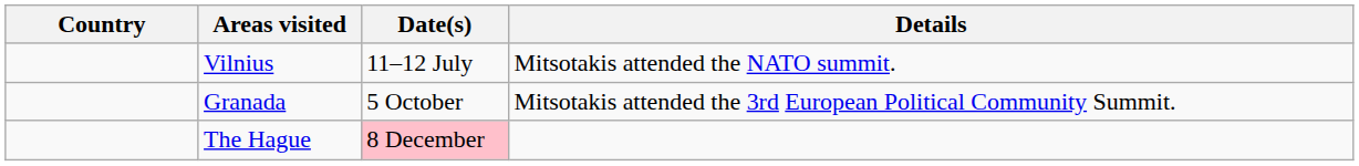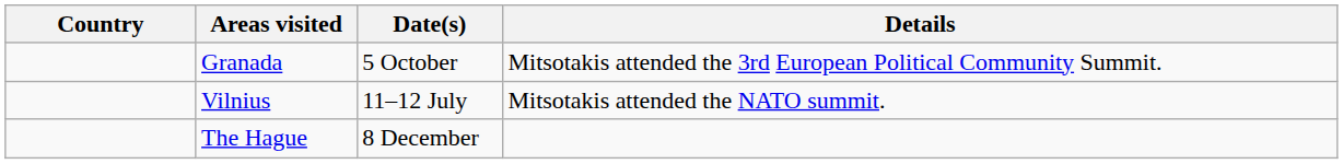 <table class="wikitable sortable outercollapse" style="margin: 1em auto 1em auto">
 <tr>
 <th width="120">Country</th>
 <th width="100">Areas visited</th>
 <th width="90">Date(s)</th>
 <th style="width:550px;" class="unsortable">Details</th>
 </tr>
 <tr>
 <td></td>
+<td><a href='#'>Granada</a></td>
+<td>5 October</td>
+<td>Mitsotakis attended the <a href='#'>3rd</a> <a href='#'>European Political Community</a> Summit.</td>
+</tr>
+<tr>
+<td></td>
 <td><a href='#'>Vilnius</a></td>
 <td>11–12 July</td>
 <td>Mitsotakis attended the <a href='#'>NATO summit</a>.</td>
 </tr>
 <tr>
 <td></td>
-<td><a href='#'>Granada</a></td>
-<td>5 October</td>
-<td>Mitsotakis attended the <a href='#'>3rd</a> <a href='#'>European Political Community</a> Summit.</td>
-</tr>
-<tr>
-<td></td>
 <td><a href='#'>The Hague</a></td>
-<td style="background: pink;">8 December</td>
+<td>8 December</td>
 <td></td>
 </tr>
 </table>
